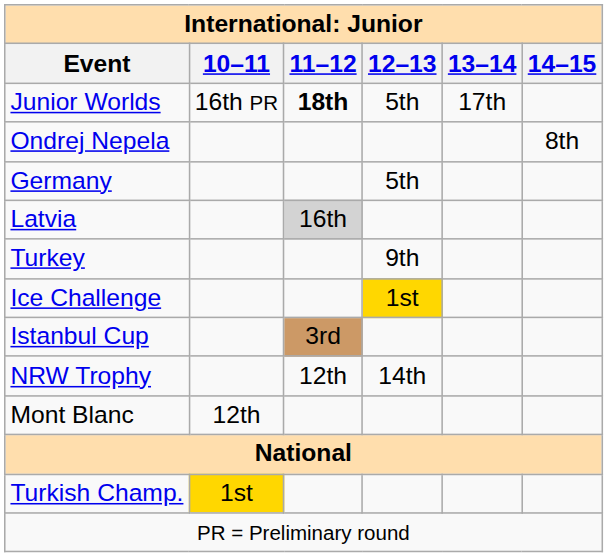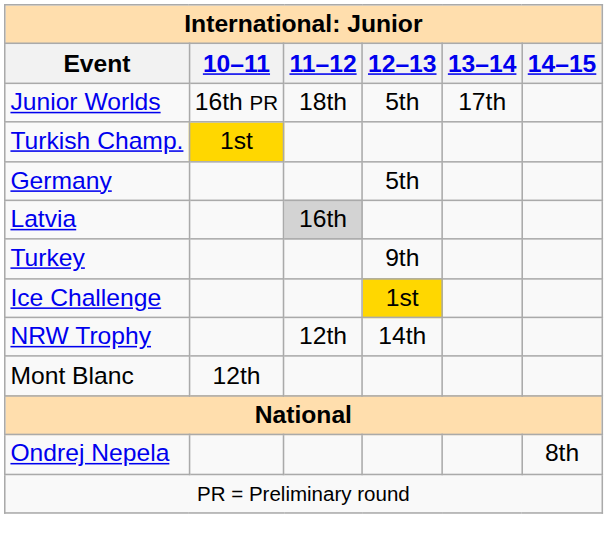 <table class="wikitable" style="text-align:center">
 <tr>
 <th style="background-color: #ffdead; " colspan=6 align=center><strong>International: Junior</strong></th>
 </tr>
 <tr>
 <th>Event</th>
 <th><a href='#'>10–11</a></th>
 <th><a href='#'>11–12</a></th>
 <th><a href='#'>12–13</a></th>
 <th><a href='#'>13–14</a></th>
 <th><a href='#'>14–15</a></th>
 </tr>
 <tr>
 <td align=left><a href='#'>Junior Worlds</a></td>
 <td>16th <small>PR</small></td>
-<td><strong>18th</strong></td>
+<td>18th</td>
 <td>5th</td>
 <td>17th</td>
 <td></td>
 </tr>
 <tr>
-<td align=left><a href='#'>Ondrej Nepela</a></td>
+<td align=left><a href='#'>Turkish Champ.</a></td>
+<td bgcolor=gold>1st</td>
 <td></td>
 <td></td>
 <td></td>
 <td></td>
-<td>8th</td>
 </tr>
 <tr>
 <td align=left> <a href='#'>Germany</a></td>
 <td></td>
 <td></td>
 <td>5th</td>
 <td></td>
 <td></td>
 </tr>
 <tr>
 <td align=left> <a href='#'>Latvia</a></td>
 <td></td>
 <td style="background: lightgrey;">16th</td>
 <td></td>
 <td></td>
 <td></td>
 </tr>
 <tr>
 <td align=left> <a href='#'>Turkey</a></td>
 <td></td>
 <td></td>
 <td>9th</td>
 <td></td>
 <td></td>
 </tr>
 <tr>
 <td align=left><a href='#'>Ice Challenge</a></td>
 <td></td>
 <td></td>
 <td bgcolor=gold>1st</td>
 <td></td>
 <td></td>
 </tr>
 <tr>
-<td align=left><a href='#'>Istanbul Cup</a></td>
-<td></td>
-<td bgcolor=cc9966>3rd</td>
-<td></td>
-<td></td>
-<td></td>
-</tr>
-<tr>
 <td align=left><a href='#'>NRW Trophy</a></td>
 <td></td>
 <td>12th</td>
 <td>14th</td>
 <td></td>
 <td></td>
 </tr>
 <tr>
 <td align=left>Mont Blanc</td>
 <td>12th</td>
 <td></td>
 <td></td>
 <td></td>
 <td></td>
 </tr>
 <tr>
 <th style="background-color: #ffdead; " colspan=6 align=center><strong>National</strong></th>
 </tr>
 <tr>
-<td align=left><a href='#'>Turkish Champ.</a></td>
-<td bgcolor=gold>1st</td>
+<td align=left><a href='#'>Ondrej Nepela</a></td>
 <td></td>
 <td></td>
 <td></td>
 <td></td>
+<td>8th</td>
 </tr>
 <tr>
 <td colspan=6 align=center><small> PR = Preliminary round </small></td>
 </tr>
 </table>
